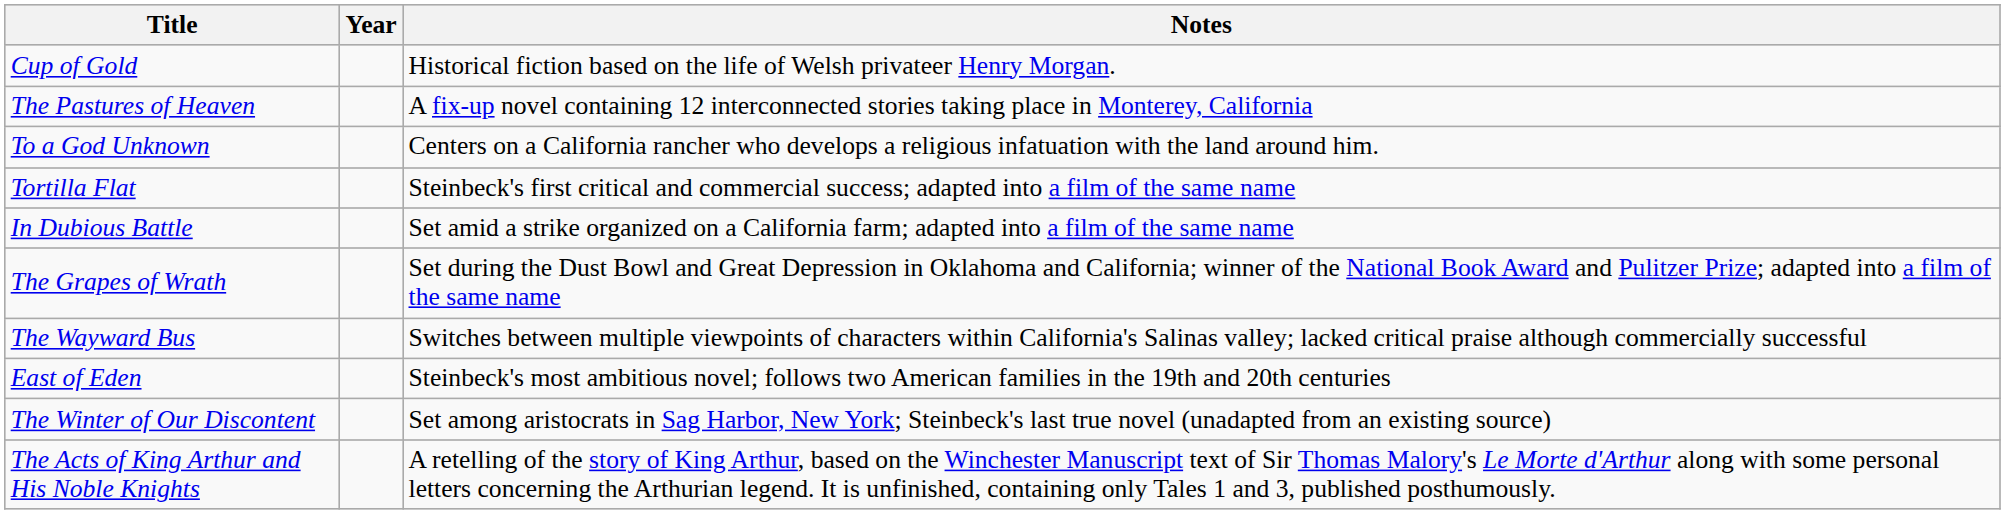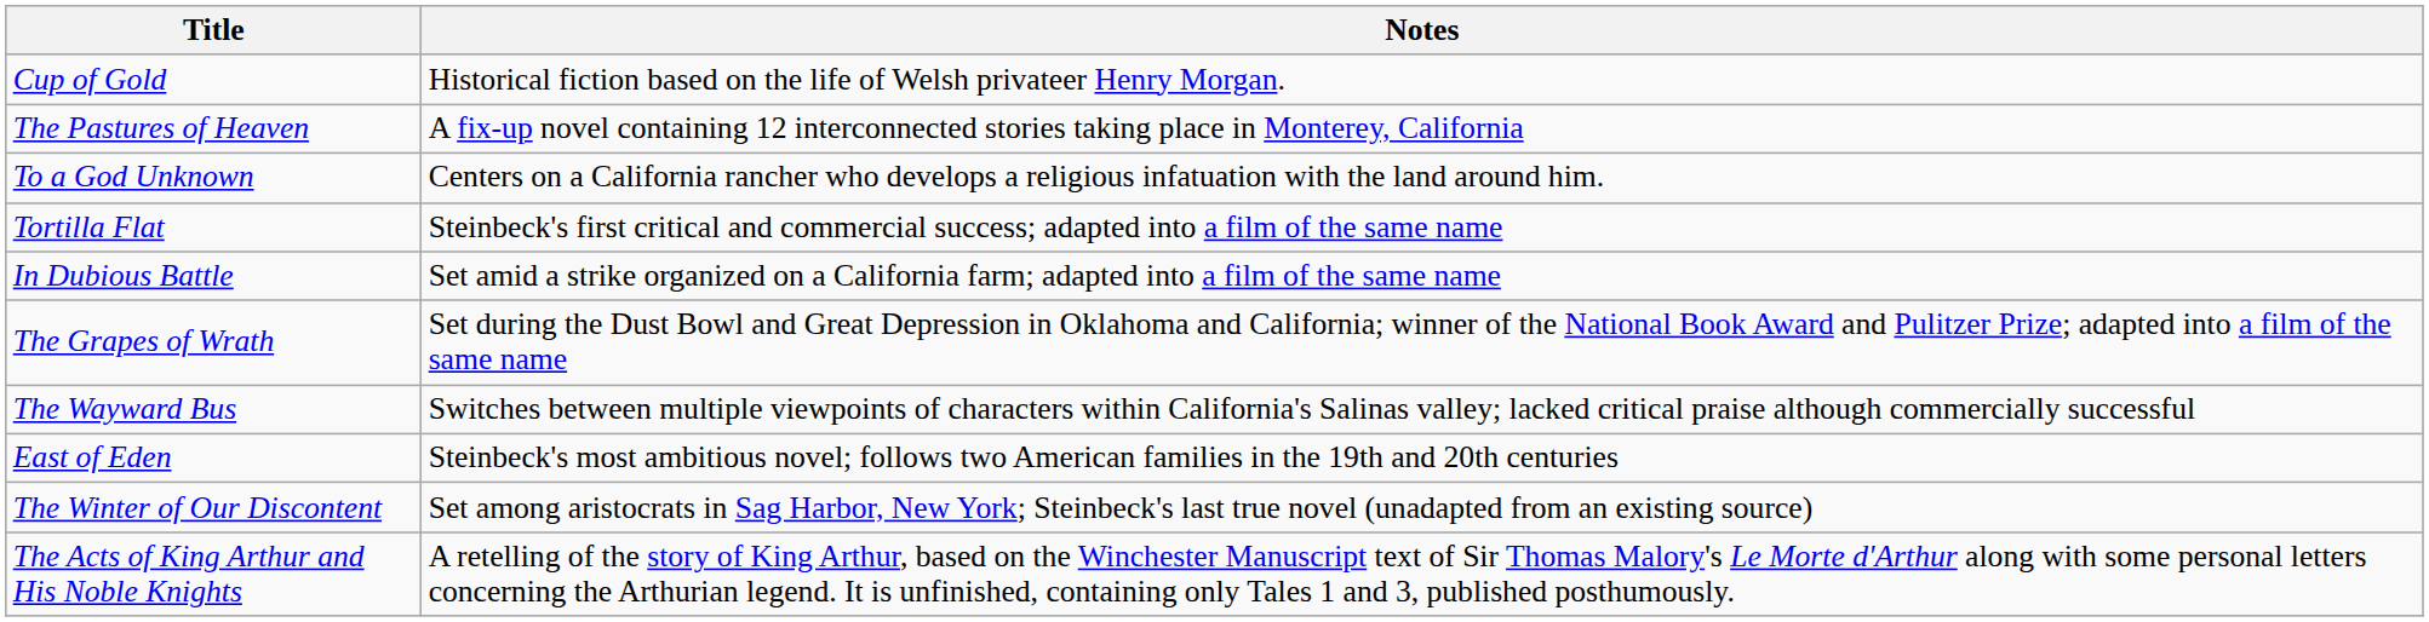 <table class="wikitable plainrowheaders sortable">
 <tr>
 <th>Title</th>
-<th>Year</th>
 <th>Notes</th>
 </tr>
 <tr>
 <td><em><a href='#'>Cup of Gold</a></em></td>
-<td></td>
 <td>Historical fiction based on the life of Welsh privateer <a href='#'>Henry Morgan</a>.</td>
 </tr>
 <tr>
 <td><em><a href='#'>The Pastures of Heaven</a></em></td>
-<td></td>
 <td>A <a href='#'>fix-up</a> novel containing 12 interconnected stories taking place in <a href='#'>Monterey, California</a></td>
 </tr>
 <tr>
 <td><em><a href='#'>To a God Unknown</a></em></td>
-<td></td>
 <td>Centers on a California rancher who develops a religious infatuation with the land around him.</td>
 </tr>
 <tr>
 <td><em><a href='#'>Tortilla Flat</a></em></td>
-<td></td>
 <td>Steinbeck's first critical and commercial success; adapted into <a href='#'> a film of the same name</a></td>
 </tr>
 <tr>
 <td><em><a href='#'>In Dubious Battle</a></em></td>
-<td></td>
 <td>Set amid a strike organized on a California farm; adapted into <a href='#'> a film of the same name</a></td>
 </tr>
 <tr>
 <td><em><a href='#'>The Grapes of Wrath</a></em></td>
-<td></td>
 <td>Set during the Dust Bowl and Great Depression in Oklahoma and California; winner of the <a href='#'>National Book Award</a> and <a href='#'>Pulitzer Prize</a>; adapted into <a href='#'>a film of the same name</a></td>
 </tr>
 <tr>
 <td><em><a href='#'>The Wayward Bus</a></em></td>
-<td></td>
 <td>Switches between multiple viewpoints of characters within California's Salinas valley; lacked critical praise although commercially successful</td>
 </tr>
 <tr>
 <td><em><a href='#'>East of Eden</a></em></td>
-<td></td>
 <td>Steinbeck's most ambitious novel; follows two American families in the 19th and 20th centuries</td>
 </tr>
 <tr>
 <td><em><a href='#'>The Winter of Our Discontent</a></em></td>
-<td></td>
 <td>Set among aristocrats in <a href='#'>Sag Harbor, New York</a>; Steinbeck's last true novel (unadapted from an existing source)</td>
 </tr>
 <tr>
 <td><em><a href='#'>The Acts of King Arthur and His Noble Knights</a></em></td>
-<td></td>
 <td>A retelling of the <a href='#'>story of King Arthur</a>, based on the <a href='#'>Winchester Manuscript</a> text of Sir <a href='#'>Thomas Malory</a>'s <em><a href='#'>Le Morte d'Arthur</a></em> along with some personal letters concerning the Arthurian legend. It is unfinished, containing only Tales 1 and 3, published posthumously.</td>
 </tr>
 </table>
